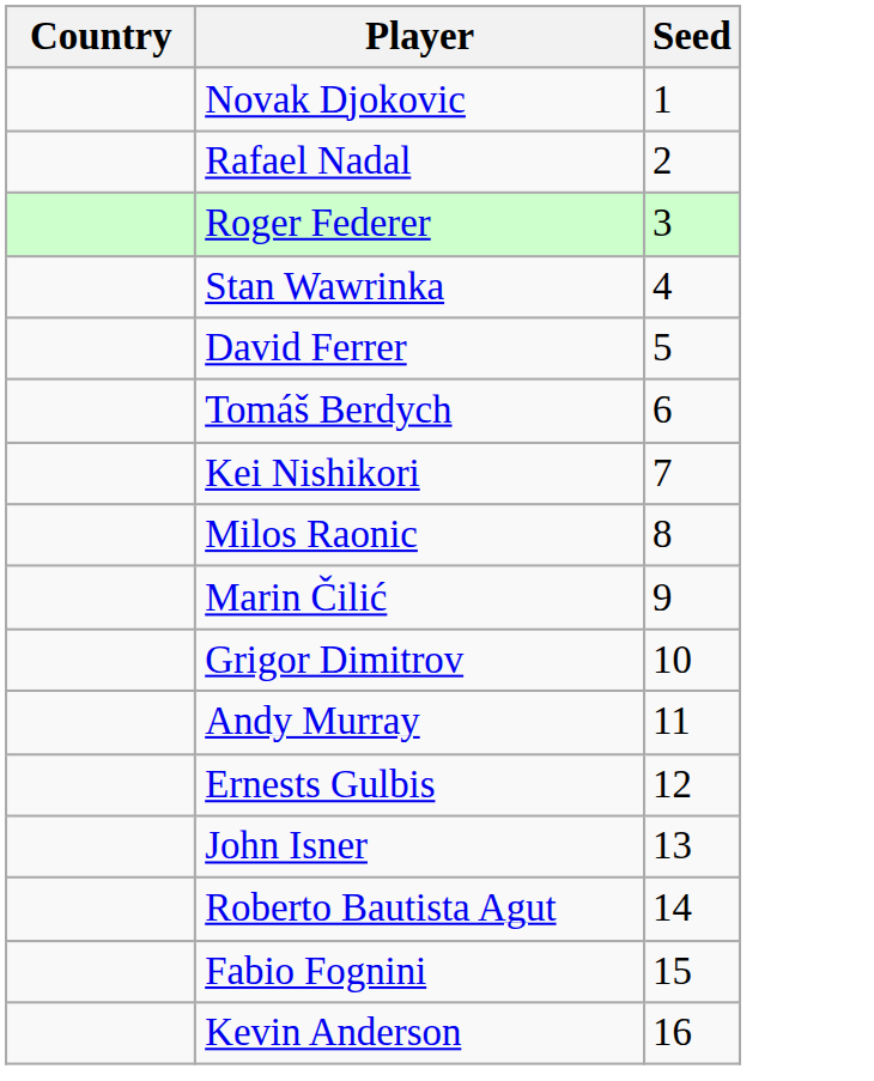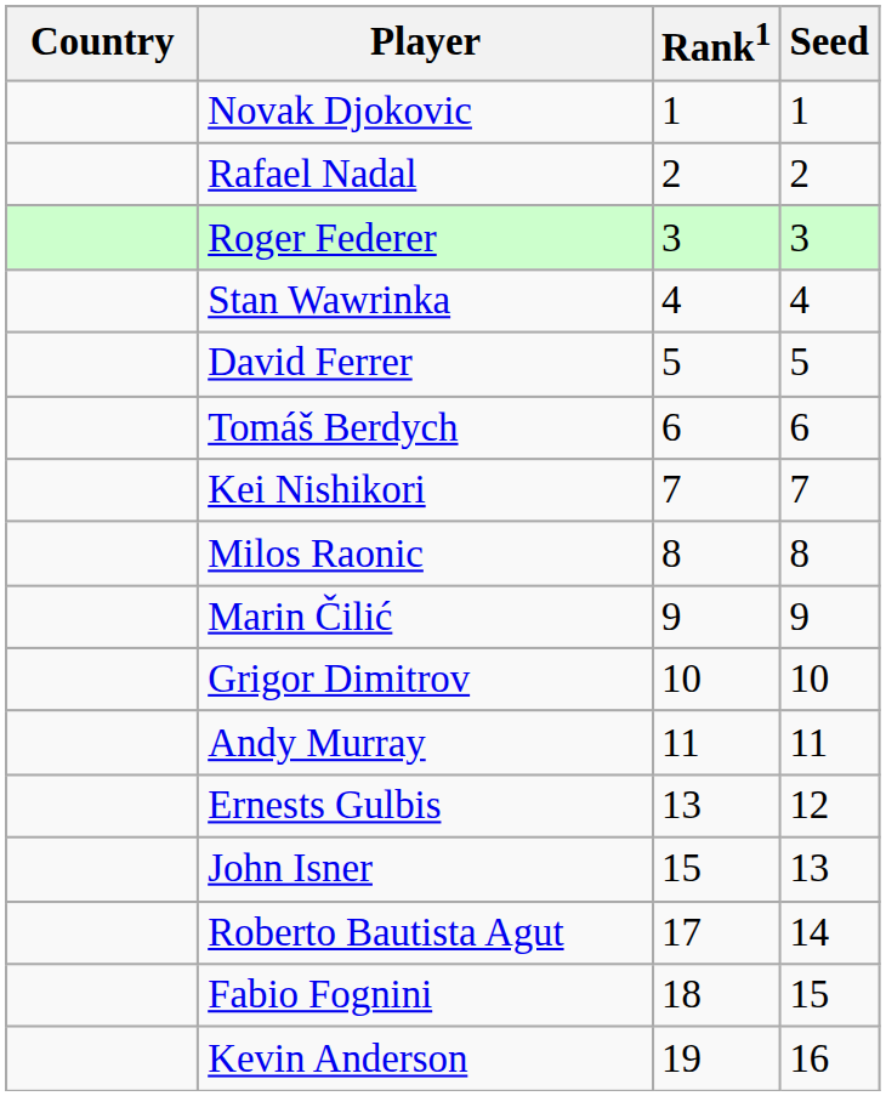 <table class="sortable wikitable">
 <tr>
 <th width="70">Country</th>
 <th width="175">Player</th>
+<th>Rank<sup>1</sup></th>
 <th>Seed</th>
 </tr>
 <tr>
 <td></td>
 <td><a href='#'>Novak Djokovic</a></td>
 <td>1</td>
+<td>1</td>
 </tr>
 <tr>
 <td></td>
 <td><a href='#'>Rafael Nadal</a></td>
+<td>2</td>
 <td>2</td>
 </tr>
 <tr style="background:#cfc;">
 <td></td>
 <td><a href='#'>Roger Federer</a></td>
 <td>3</td>
+<td>3</td>
 </tr>
 <tr>
 <td></td>
 <td><a href='#'>Stan Wawrinka</a></td>
+<td>4</td>
 <td>4</td>
 </tr>
 <tr>
 <td></td>
 <td><a href='#'>David Ferrer</a></td>
 <td>5</td>
+<td>5</td>
 </tr>
 <tr>
 <td></td>
 <td><a href='#'>Tomáš Berdych</a></td>
+<td>6</td>
 <td>6</td>
 </tr>
 <tr>
 <td></td>
 <td><a href='#'>Kei Nishikori</a></td>
 <td>7</td>
+<td>7</td>
 </tr>
 <tr>
 <td></td>
 <td><a href='#'>Milos Raonic</a></td>
+<td>8</td>
 <td>8</td>
 </tr>
 <tr>
 <td></td>
 <td><a href='#'>Marin Čilić</a></td>
 <td>9</td>
+<td>9</td>
 </tr>
 <tr>
 <td></td>
 <td><a href='#'>Grigor Dimitrov</a></td>
+<td>10</td>
 <td>10</td>
 </tr>
 <tr>
 <td></td>
 <td><a href='#'>Andy Murray</a></td>
 <td>11</td>
+<td>11</td>
 </tr>
 <tr>
 <td></td>
 <td><a href='#'>Ernests Gulbis</a></td>
+<td>13</td>
 <td>12</td>
 </tr>
 <tr>
 <td></td>
 <td><a href='#'>John Isner</a></td>
+<td>15</td>
 <td>13</td>
 </tr>
 <tr>
 <td></td>
 <td><a href='#'>Roberto Bautista Agut</a></td>
+<td>17</td>
 <td>14</td>
 </tr>
 <tr>
 <td></td>
 <td><a href='#'>Fabio Fognini</a></td>
+<td>18</td>
 <td>15</td>
 </tr>
 <tr>
 <td></td>
 <td><a href='#'>Kevin Anderson</a></td>
+<td>19</td>
 <td>16</td>
 </tr>
 </table>
